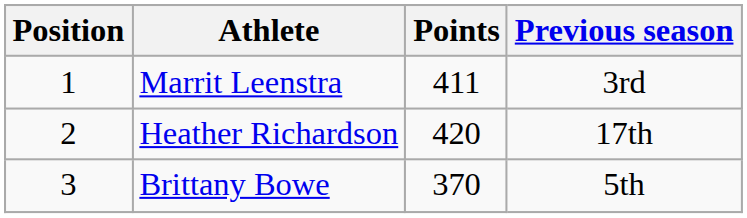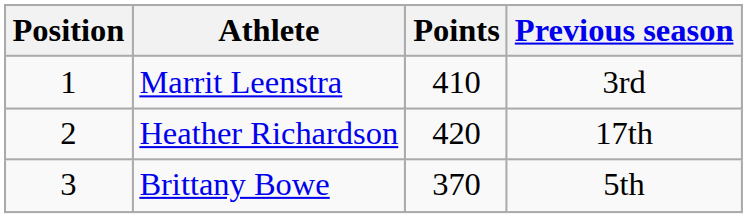 <table class="wikitable">
 <tr>
 <th>Position</th>
 <th>Athlete</th>
 <th>Points</th>
 <th><a href='#'>Previous season</a></th>
 </tr>
 <tr align="center">
 <td>1</td>
 <td align="left"> <a href='#'>Marrit Leenstra</a></td>
-<td>411</td>
+<td>410</td>
 <td>3rd</td>
 </tr>
 <tr align="center">
 <td>2</td>
 <td align="left"> <a href='#'>Heather Richardson</a></td>
 <td>420</td>
 <td>17th</td>
 </tr>
 <tr align="center">
 <td>3</td>
 <td align="left"> <a href='#'>Brittany Bowe</a></td>
 <td>370</td>
 <td>5th</td>
 </tr>
 </table>
